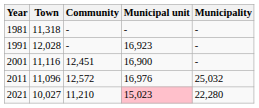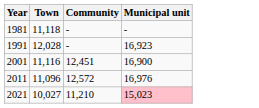 <table class=wikitable>
 <tr>
 <th>Year</th>
 <th>Town</th>
 <th>Community</th>
 <th>Municipal unit</th>
-<th>Municipality</th>
 </tr>
 <tr>
 <td>1981</td>
-<td>11,318</td>
-<td>-</td>
+<td>11,118</td>
 <td>-</td>
 <td>-</td>
 </tr>
 <tr>
 <td>1991</td>
 <td>12,028</td>
 <td>-</td>
 <td>16,923</td>
-<td>-</td>
 </tr>
 <tr>
 <td>2001</td>
 <td>11,116</td>
 <td>12,451</td>
 <td>16,900</td>
-<td>-</td>
 </tr>
 <tr>
 <td>2011</td>
 <td>11,096</td>
 <td>12,572</td>
 <td>16,976</td>
-<td>25,032</td>
 </tr>
 <tr>
 <td>2021</td>
 <td>10,027</td>
 <td>11,210</td>
 <td style="background: pink;">15,023</td>
-<td>22,280</td>
 </tr>
 </table>
